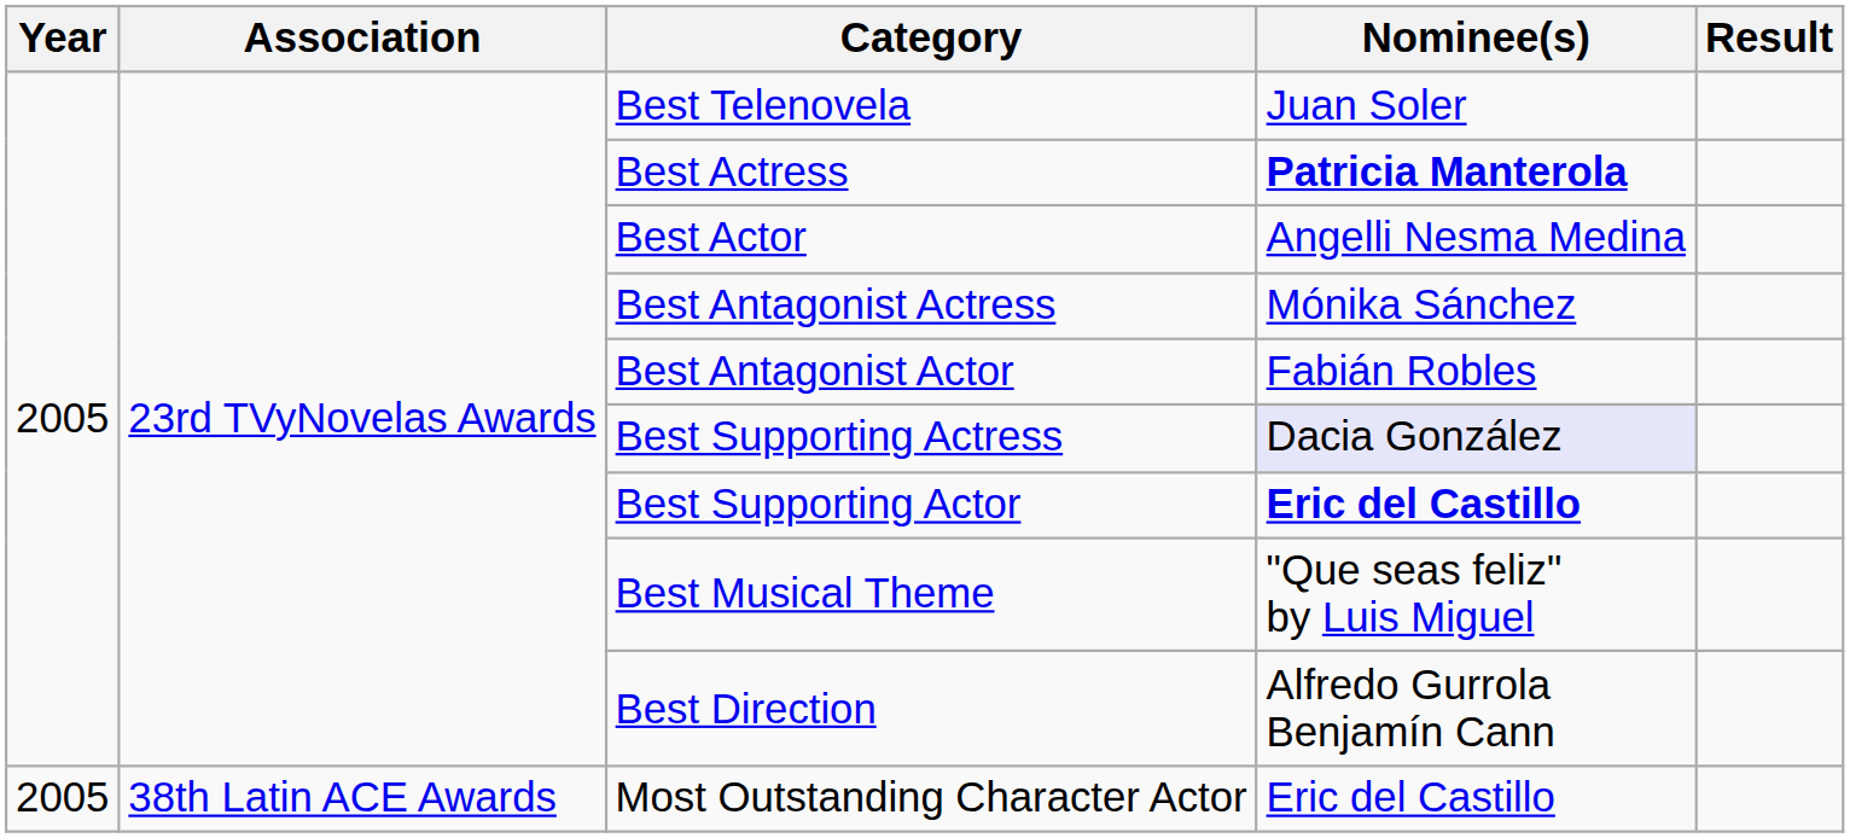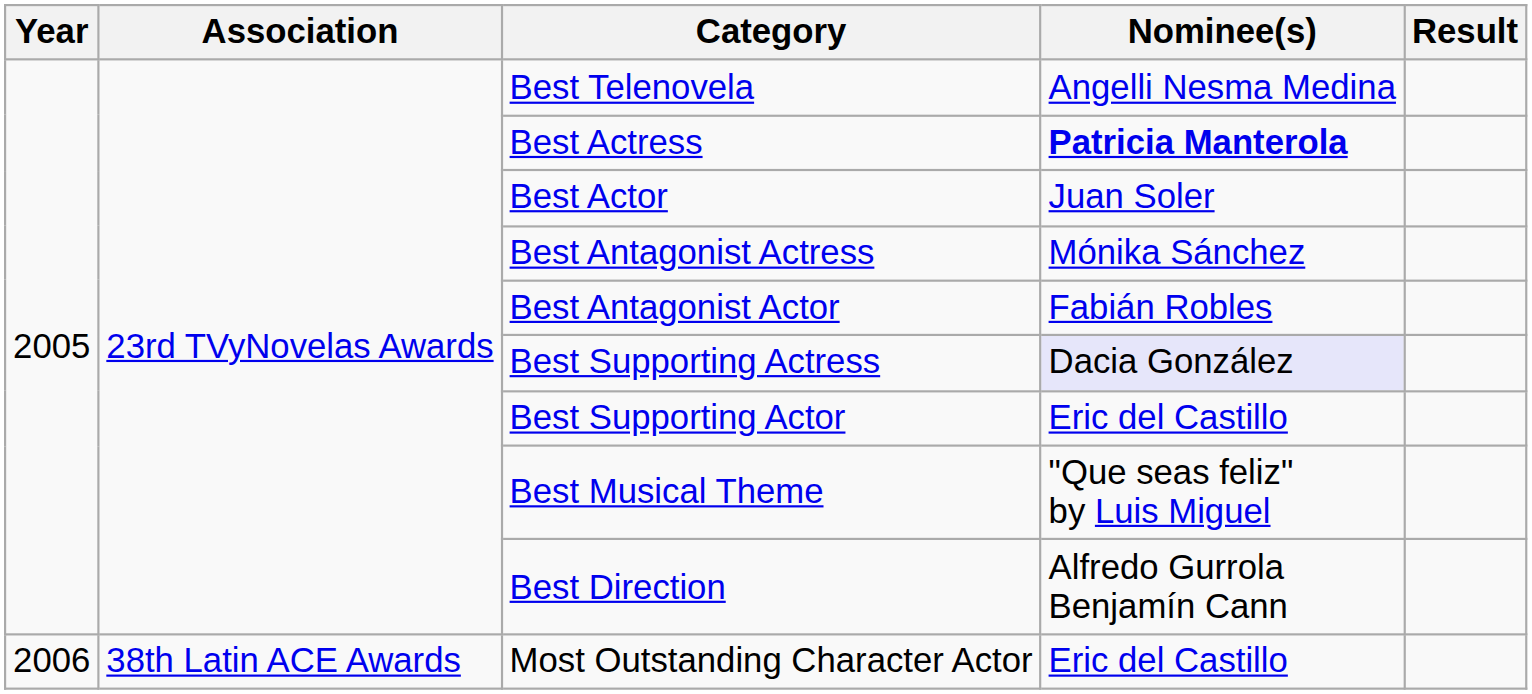 <table class="wikitable">
 <tr>
 <th>Year</th>
 <th>Association</th>
 <th>Category</th>
 <th>Nominee(s)</th>
 <th>Result</th>
 </tr>
 <tr>
 <td rowspan="9">2005</td>
 <td rowspan="9"><a href='#'>23rd TVyNovelas Awards</a></td>
 <td><a href='#'>Best Telenovela</a></td>
-<td><a href='#'>Juan Soler</a></td>
+<td><a href='#'>Angelli Nesma Medina</a></td>
 <td></td>
 </tr>
 <tr>
 <td><a href='#'>Best Actress</a></td>
 <td><strong><a href='#'>Patricia Manterola</a></strong></td>
 <td></td>
 </tr>
 <tr>
 <td><a href='#'>Best Actor</a></td>
-<td><a href='#'>Angelli Nesma Medina</a></td>
+<td><a href='#'>Juan Soler</a></td>
 <td></td>
 </tr>
 <tr>
 <td><a href='#'>Best Antagonist Actress</a></td>
 <td><a href='#'>Mónika Sánchez</a></td>
 <td></td>
 </tr>
 <tr>
 <td><a href='#'>Best Antagonist Actor</a></td>
 <td><a href='#'>Fabián Robles</a></td>
 <td></td>
 </tr>
 <tr>
 <td><a href='#'>Best Supporting Actress</a></td>
 <td style="background: lavender;">Dacia González</td>
 <td></td>
 </tr>
 <tr>
 <td><a href='#'>Best Supporting Actor</a></td>
-<td><strong><a href='#'>Eric del Castillo</a></strong></td>
+<td><a href='#'>Eric del Castillo</a></td>
 <td></td>
 </tr>
 <tr>
 <td><a href='#'>Best Musical Theme</a></td>
 <td>"Que seas feliz" <br> by <a href='#'>Luis Miguel</a></td>
 <td></td>
 </tr>
 <tr>
 <td><a href='#'>Best Direction</a></td>
 <td>Alfredo Gurrola <br> Benjamín Cann</td>
 <td></td>
 </tr>
 <tr>
-<td rowspan="1">2005</td>
+<td rowspan="1">2006</td>
 <td rowspan="1"><a href='#'>38th Latin ACE Awards</a></td>
 <td>Most Outstanding Character Actor</td>
 <td><a href='#'>Eric del Castillo</a></td>
 <td></td>
 </tr>
 </table>
